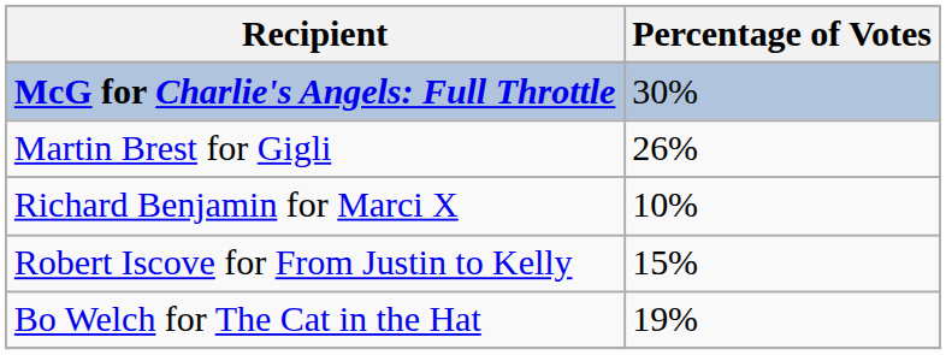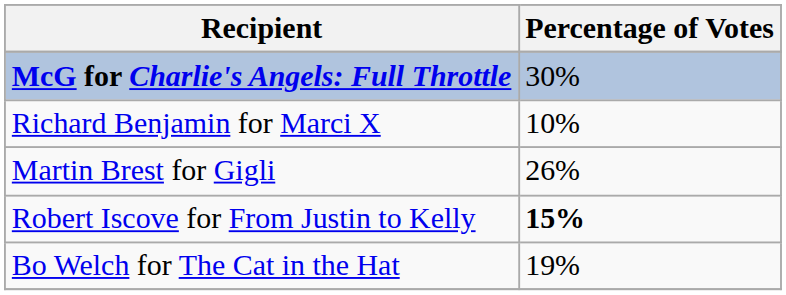 <table class="wikitable sortable plainrowheaders" align="centre">
 <tr>
 <th>Recipient</th>
 <th>Percentage of Votes</th>
 </tr>
 <tr>
 </tr>
 <tr style="background:#B0C4DE;">
 <td><strong><a href='#'>McG</a> for <em><a href='#'>Charlie's Angels: Full Throttle</a><strong><em></td>
 <td></strong>30%<strong></td>
 </tr>
 <tr>
+<td><a href='#'>Richard Benjamin</a> for </em><a href='#'>Marci X</a><em></td>
+<td>10%</td>
+</tr>
+<tr>
 <td><a href='#'>Martin Brest</a> for </em><a href='#'>Gigli</a><em></td>
 <td>26%</td>
 </tr>
 <tr>
-<td><a href='#'>Richard Benjamin</a> for </em><a href='#'>Marci X</a><em></td>
-<td>10%</td>
-</tr>
-<tr>
 <td><a href='#'>Robert Iscove</a> for </em><a href='#'>From Justin to Kelly</a><em></td>
-<td>15%</td>
+<td><strong>15%</strong></td>
 </tr>
 <tr>
 <td><a href='#'>Bo Welch</a> for </em><a href='#'>The Cat in the Hat</a><em></td>
 <td>19%</td>
 </tr>
 <tr>
 </tr>
 </table>
